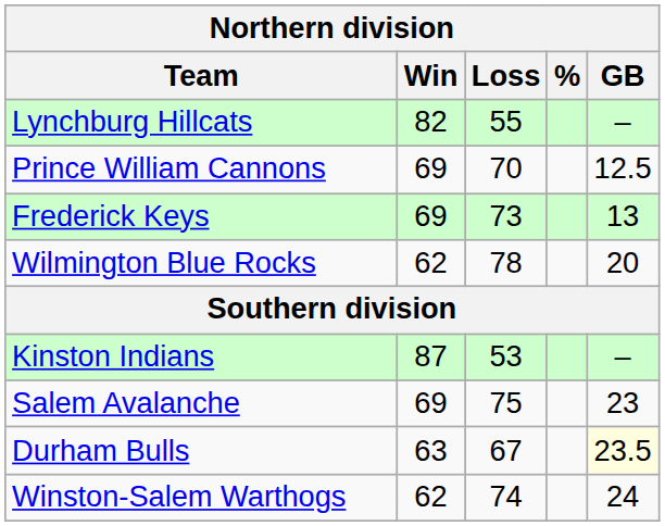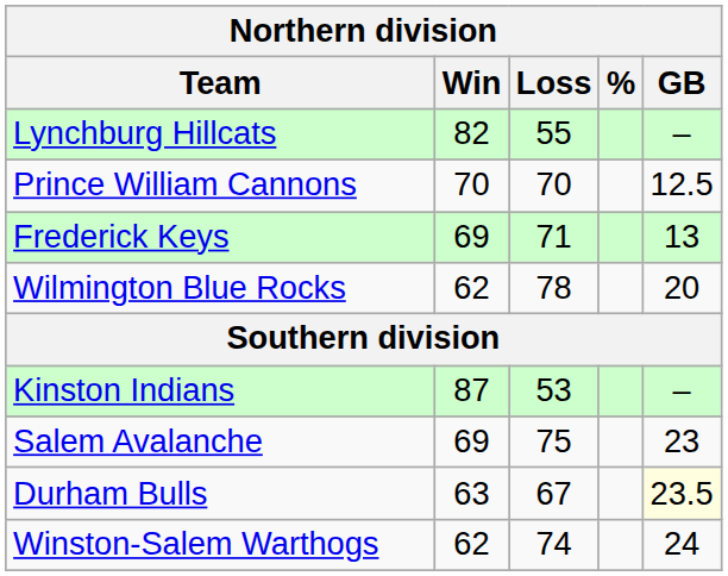 <table class="wikitable">
 <tr>
 <th colspan="5">Northern division</th>
 </tr>
 <tr>
 <th width="60%">Team</th>
 <th>Win</th>
 <th>Loss</th>
 <th>%</th>
 <th>GB</th>
 </tr>
 <tr align=center bgcolor=ccffcc>
 <td align=left><a href='#'>Lynchburg Hillcats</a></td>
 <td>82</td>
 <td>55</td>
 <td></td>
 <td>–</td>
 </tr>
 <tr align=center>
 <td align=left><a href='#'>Prince William Cannons</a></td>
-<td>69</td>
+<td>70</td>
 <td>70</td>
 <td></td>
 <td>12.5</td>
 </tr>
 <tr align=center bgcolor=ccffcc>
 <td align=left><a href='#'>Frederick Keys</a></td>
 <td>69</td>
-<td>73</td>
+<td>71</td>
 <td></td>
 <td>13</td>
 </tr>
 <tr align=center>
 <td align=left><a href='#'>Wilmington Blue Rocks</a></td>
 <td>62</td>
 <td>78</td>
 <td></td>
 <td>20</td>
 </tr>
 <tr>
 <th colspan="5">Southern division</th>
 </tr>
 <tr align=center bgcolor=ccffcc>
 <td align=left><a href='#'>Kinston Indians</a></td>
 <td>87</td>
 <td>53</td>
 <td></td>
 <td>–</td>
 </tr>
 <tr align=center>
 <td align=left><a href='#'>Salem Avalanche</a></td>
 <td>69</td>
 <td>75</td>
 <td></td>
 <td>23</td>
 </tr>
 <tr align=center>
 <td align=left><a href='#'>Durham Bulls</a></td>
 <td>63</td>
 <td>67</td>
 <td></td>
 <td style="background: lightyellow;">23.5</td>
 </tr>
 <tr align=center>
 <td align=left><a href='#'>Winston-Salem Warthogs</a></td>
 <td>62</td>
 <td>74</td>
 <td></td>
 <td>24</td>
 </tr>
 </table>
